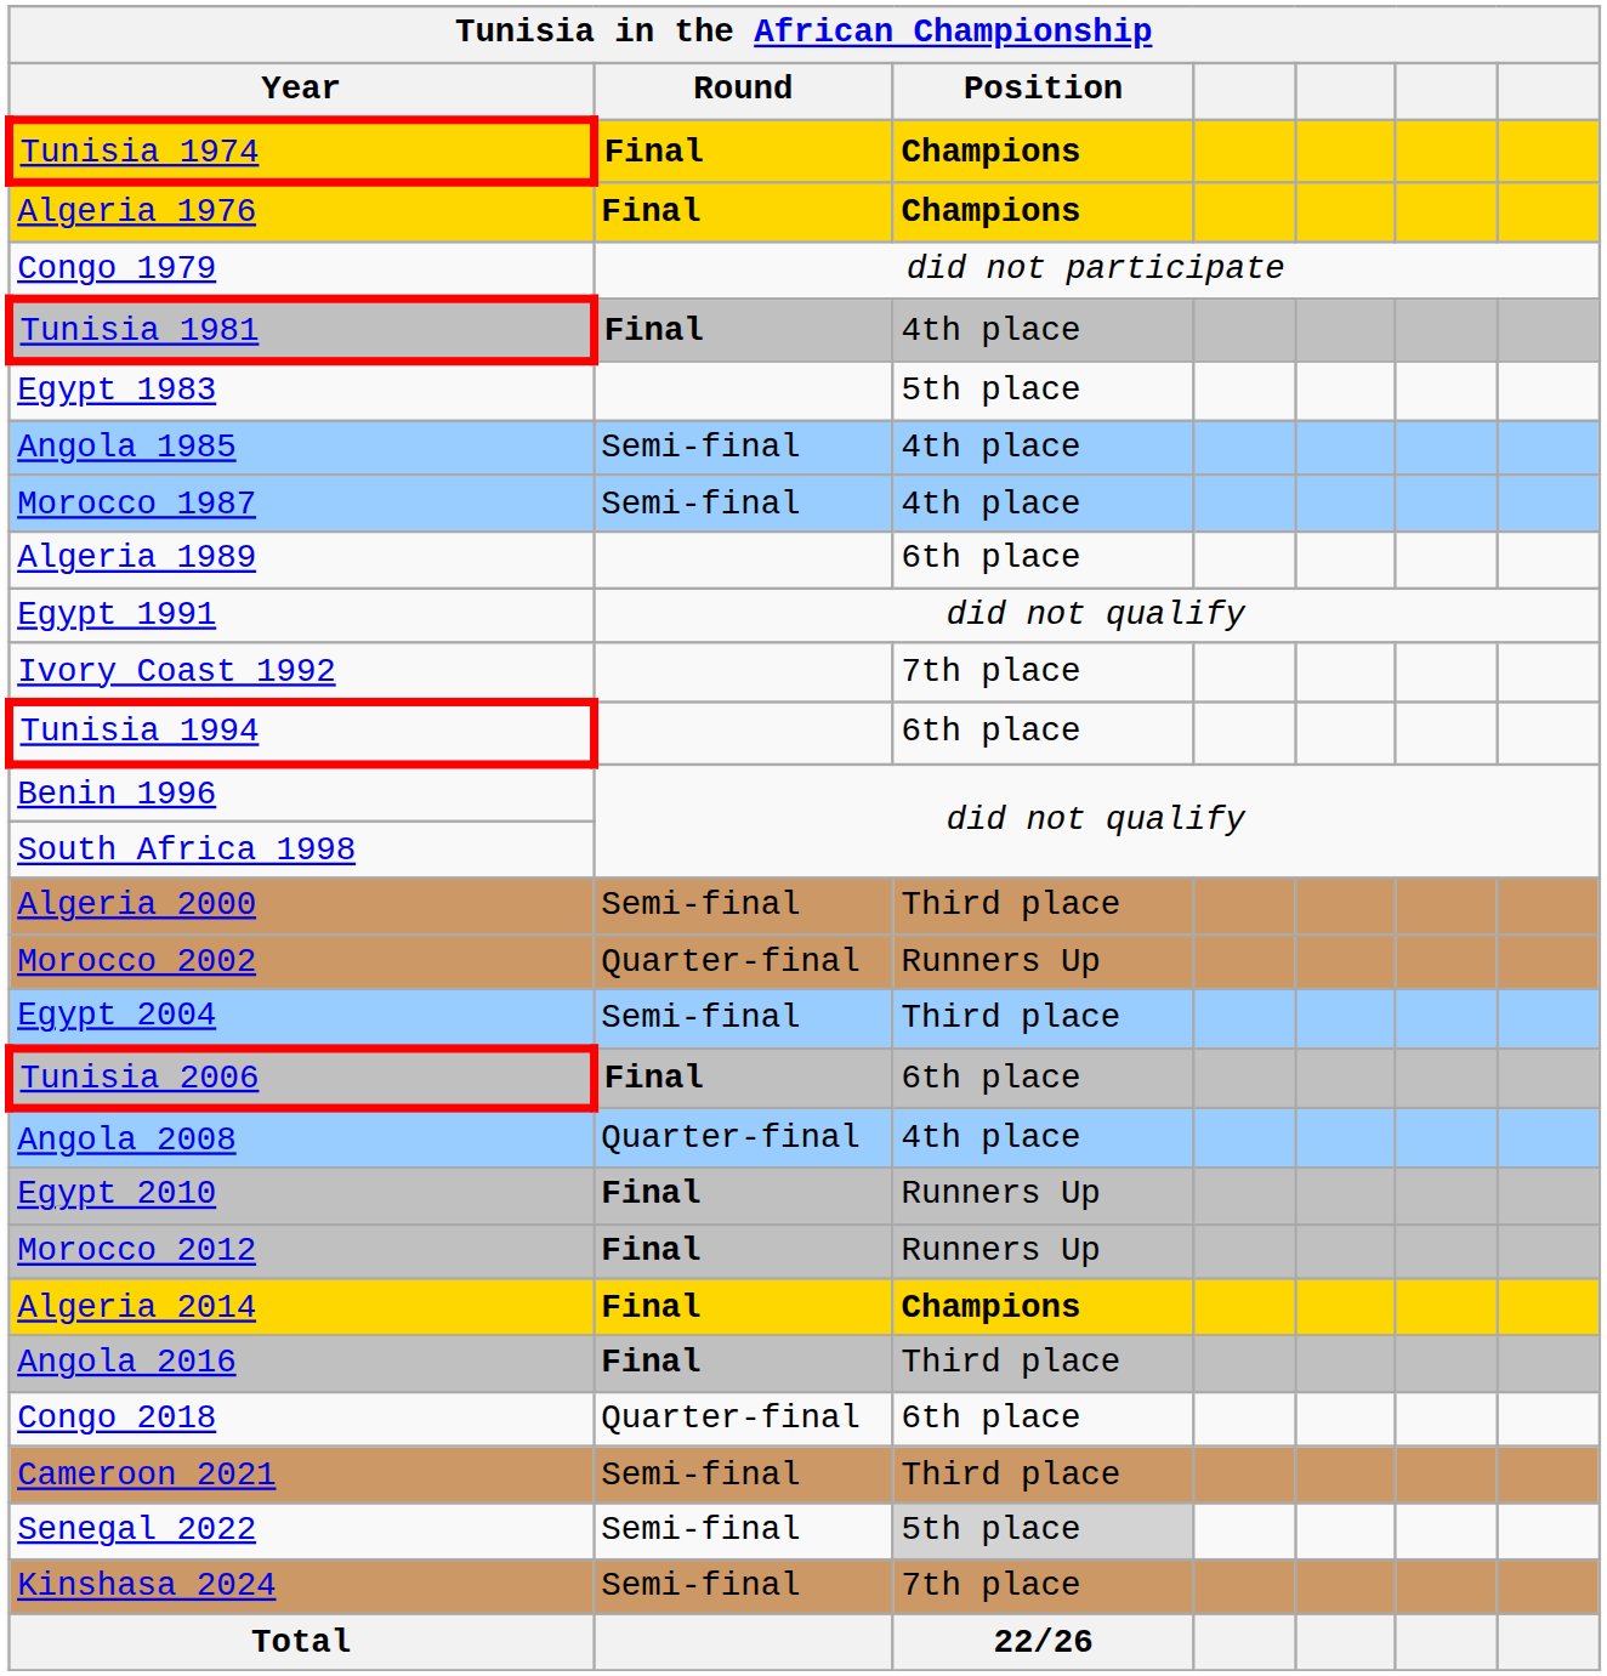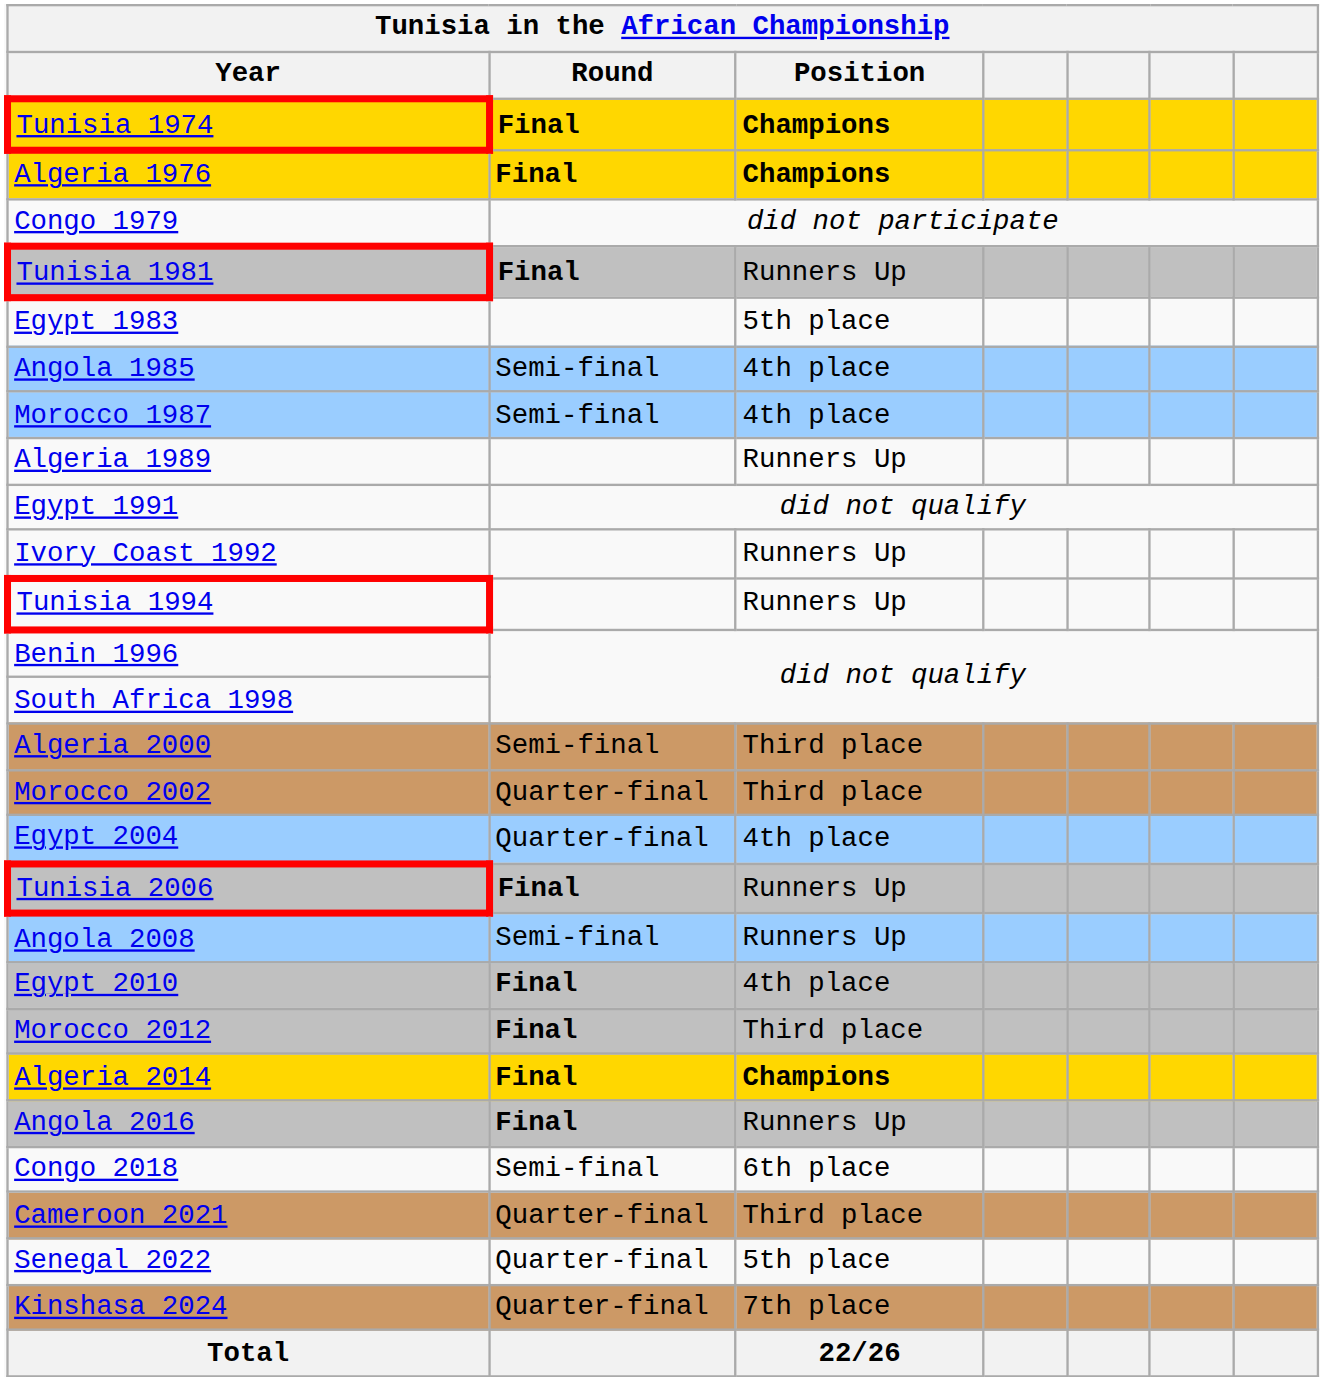 <table class="wikitable" style="font-size: 90%; text-align: left;">
 <tr>
 <th colspan=10>Tunisia in the <a href='#'>African Championship</a></th>
 </tr>
 <tr>
 <th width=200>Year</th>
 <th width="100">Round</th>
 <th width="100">Position</th>
 <th width=30></th>
 <th width=30></th>
 <th width=30></th>
 <th width=30></th>
 </tr>
 <tr bgcolor=gold>
 <td style="border:3px solid red;"> <a href='#'>Tunisia 1974</a></td>
 <td><strong>Final</strong></td>
 <td><strong>Champions</strong></td>
 <td></td>
 <td></td>
 <td></td>
 <td></td>
 </tr>
 <tr bgcolor=gold>
 <td> <a href='#'>Algeria 1976</a></td>
 <td><strong>Final</strong></td>
 <td><strong>Champions</strong></td>
 <td></td>
 <td></td>
 <td></td>
 <td></td>
 </tr>
 <tr>
 <td> <a href='#'>Congo 1979</a></td>
 <td align=center colspan=6><em>did not participate</em></td>
 </tr>
 <tr bgcolor=silver>
 <td style="border: 3px solid red"> <a href='#'>Tunisia 1981</a></td>
 <td><strong>Final</strong></td>
-<td>4th place</td>
+<td>Runners Up</td>
 <td></td>
 <td></td>
 <td></td>
 <td></td>
 </tr>
 <tr>
 <td> <a href='#'>Egypt 1983</a></td>
 <td></td>
 <td>5th place</td>
 <td></td>
 <td></td>
 <td></td>
 <td></td>
 </tr>
 <tr bgcolor=9acdff>
 <td> <a href='#'>Angola 1985</a></td>
 <td>Semi-final</td>
 <td>4th place</td>
 <td></td>
 <td></td>
 <td></td>
 <td></td>
 </tr>
 <tr bgcolor=9acdff>
 <td> <a href='#'>Morocco 1987</a></td>
 <td>Semi-final</td>
 <td>4th place</td>
 <td></td>
 <td></td>
 <td></td>
 <td></td>
 </tr>
 <tr>
 <td> <a href='#'>Algeria 1989</a></td>
 <td></td>
-<td>6th place</td>
+<td>Runners Up</td>
 <td></td>
 <td></td>
 <td></td>
 <td></td>
 </tr>
 <tr>
 <td> <a href='#'>Egypt 1991</a></td>
 <td align=center colspan=6><em>did not qualify</em></td>
 </tr>
 <tr>
 <td> <a href='#'>Ivory Coast 1992</a></td>
 <td></td>
-<td>7th place</td>
+<td>Runners Up</td>
 <td></td>
 <td></td>
 <td></td>
 <td></td>
 </tr>
 <tr>
 <td style="border: 3px solid red"> <a href='#'>Tunisia 1994</a></td>
 <td></td>
-<td>6th place</td>
+<td>Runners Up</td>
 <td></td>
 <td></td>
 <td></td>
 <td></td>
 </tr>
 <tr>
 <td> <a href='#'>Benin 1996</a></td>
 <td align=center rowspan=2 colspan=6><em>did not qualify</em></td>
 </tr>
 <tr>
 <td> <a href='#'>South Africa 1998</a></td>
 </tr>
 <tr bgcolor=cc9966>
 <td> <a href='#'>Algeria 2000</a></td>
 <td>Semi-final</td>
 <td>Third place</td>
 <td></td>
 <td></td>
 <td></td>
 <td></td>
 </tr>
 <tr bgcolor=cc9966>
 <td> <a href='#'>Morocco 2002</a></td>
 <td>Quarter-final</td>
-<td>Runners Up</td>
+<td>Third place</td>
 <td></td>
 <td></td>
 <td></td>
 <td></td>
 </tr>
 <tr bgcolor=9acdff>
 <td> <a href='#'>Egypt 2004</a></td>
-<td>Semi-final</td>
-<td>Third place</td>
+<td>Quarter-final</td>
+<td>4th place</td>
 <td></td>
 <td></td>
 <td></td>
 <td></td>
 </tr>
 <tr bgcolor=silver>
 <td style="border:3px solid red;"> <a href='#'>Tunisia 2006</a></td>
 <td><strong>Final</strong></td>
-<td>6th place</td>
+<td>Runners Up</td>
 <td></td>
 <td></td>
 <td></td>
 <td></td>
 </tr>
 <tr bgcolor=9acdff>
 <td> <a href='#'>Angola 2008</a></td>
-<td>Quarter-final</td>
-<td>4th place</td>
+<td>Semi-final</td>
+<td>Runners Up</td>
 <td></td>
 <td></td>
 <td></td>
 <td></td>
 </tr>
 <tr bgcolor=silver>
 <td> <a href='#'>Egypt 2010</a></td>
 <td><strong>Final</strong></td>
-<td>Runners Up</td>
+<td>4th place</td>
 <td></td>
 <td></td>
 <td></td>
 <td></td>
 </tr>
 <tr bgcolor=silver>
 <td> <a href='#'>Morocco 2012</a></td>
 <td><strong>Final</strong></td>
-<td>Runners Up</td>
+<td>Third place</td>
 <td></td>
 <td></td>
 <td></td>
 <td></td>
 </tr>
 <tr bgcolor=gold>
 <td> <a href='#'>Algeria 2014</a></td>
 <td><strong>Final</strong></td>
 <td><strong>Champions</strong></td>
 <td></td>
 <td></td>
 <td></td>
 <td></td>
 </tr>
 <tr bgcolor=silver>
 <td> <a href='#'>Angola 2016</a></td>
 <td><strong>Final</strong></td>
-<td>Third place</td>
+<td>Runners Up</td>
 <td></td>
 <td></td>
 <td></td>
 <td></td>
 </tr>
 <tr>
 <td> <a href='#'>Congo 2018</a></td>
-<td>Quarter-final</td>
+<td>Semi-final</td>
 <td>6th place</td>
 <td></td>
 <td></td>
 <td></td>
 <td></td>
 </tr>
 <tr bgcolor=cc9966>
 <td> <a href='#'>Cameroon 2021</a></td>
-<td>Semi-final</td>
+<td>Quarter-final</td>
 <td>Third place</td>
 <td></td>
 <td></td>
 <td></td>
 <td></td>
 </tr>
 <tr>
 <td> <a href='#'>Senegal 2022</a></td>
-<td>Semi-final</td>
-<td style="background: lightgrey;">5th place</td>
+<td>Quarter-final</td>
+<td>5th place</td>
 <td></td>
 <td></td>
 <td></td>
 <td></td>
 </tr>
 <tr bgcolor=cc9966>
 <td> <a href='#'>Kinshasa 2024</a></td>
-<td>Semi-final</td>
+<td>Quarter-final</td>
 <td>7th place</td>
 <td></td>
 <td></td>
 <td></td>
 <td></td>
 </tr>
 <tr>
 <th align="center">Total</th>
 <th></th>
 <th>22/26</th>
 <th></th>
 <th></th>
 <th></th>
 <th></th>
 </tr>
 </table>
